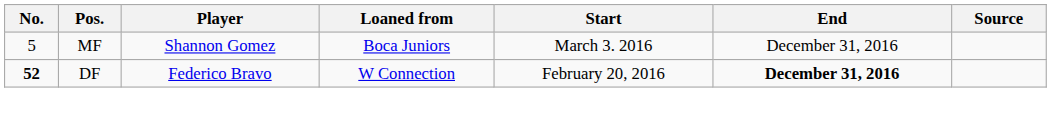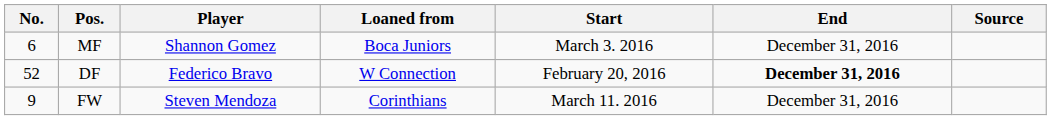 <table class="wikitable sortable" style="width:75%; text-align:center; font-size:95%; text-align:left;">
 <tr>
 <th>No.</th>
 <th>Pos.</th>
 <th>Player</th>
 <th>Loaned from</th>
 <th>Start</th>
 <th>End</th>
 <th>Source</th>
 </tr>
 <tr>
-<td align=center>5</td>
+<td align=center>6</td>
 <td align=center>MF</td>
 <td align=center> <a href='#'>Shannon Gomez</a></td>
 <td align=center> <a href='#'>Boca Juniors</a></td>
 <td align=center>March 3. 2016</td>
 <td align=center>December 31, 2016</td>
 <td align=center></td>
 </tr>
 <tr>
-<td align=center><strong>52</strong></td>
+<td align=center>52</td>
 <td align=center>DF</td>
 <td align=center> <a href='#'>Federico Bravo</a></td>
 <td align=center> <a href='#'>W Connection</a></td>
 <td align=center>February 20, 2016</td>
 <td align=center><strong>December 31, 2016</strong></td>
 <td align=center></td>
 </tr>
+<tr>
+<td align=center>9</td>
+<td align=center>FW</td>
+<td align=center> <a href='#'>Steven Mendoza</a></td>
+<td align=center> <a href='#'>Corinthians</a></td>
+<td align=center>March 11. 2016</td>
+<td align=center>December 31, 2016</td>
+<td align=center></td>
+</tr>
 </table>
